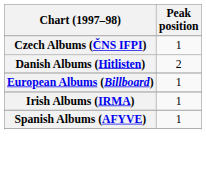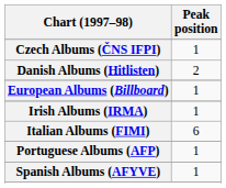 <table class="wikitable sortable plainrowheaders" style="text-align:center">
 <tr>
 <th scope="col">Chart (1997–98)</th>
 <th scope="col">Peak <br> position</th>
 </tr>
 <tr>
 </tr>
 <tr>
 </tr>
 <tr>
 </tr>
 <tr>
 </tr>
 <tr>
 </tr>
 <tr>
 <th scope="row">Czech Albums (<a href='#'>ČNS IFPI</a>)</th>
 <td>1</td>
 </tr>
 <tr>
 <th scope="row">Danish Albums (<a href='#'>Hitlisten</a>)</th>
 <td>2</td>
 </tr>
 <tr>
 </tr>
 <tr>
 <th scope="row"><a href='#'>European Albums</a> (<em><a href='#'>Billboard</a></em>)</th>
 <td>1</td>
 </tr>
 <tr>
 </tr>
 <tr>
 </tr>
 <tr>
 </tr>
 <tr>
 </tr>
 <tr>
 <th scope="row">Irish Albums (<a href='#'>IRMA</a>)</th>
 <td>1</td>
 </tr>
 <tr>
+<th scope="row">Italian Albums (<a href='#'>FIMI</a>)</th>
+<td>6</td>
 </tr>
 <tr>
+</tr>
+<tr>
+</tr>
+<tr>
+<th scope="row">Portuguese Albums (<a href='#'>AFP</a>)</th>
+<td>1</td>
 </tr>
 <tr>
 </tr>
 <tr>
 <th scope="row">Spanish Albums (<a href='#'>AFYVE</a>)</th>
 <td>1</td>
 </tr>
 <tr>
 </tr>
 <tr>
 </tr>
 <tr>
 </tr>
 <tr>
 </tr>
 <tr>
 </tr>
 </table>
